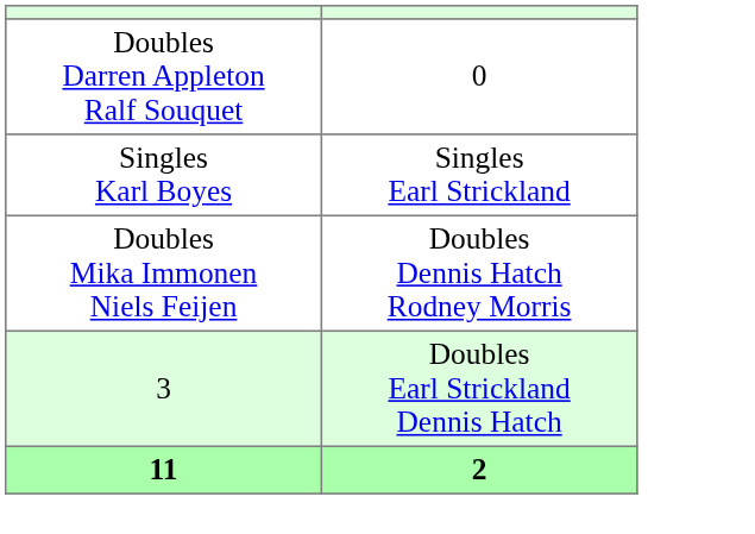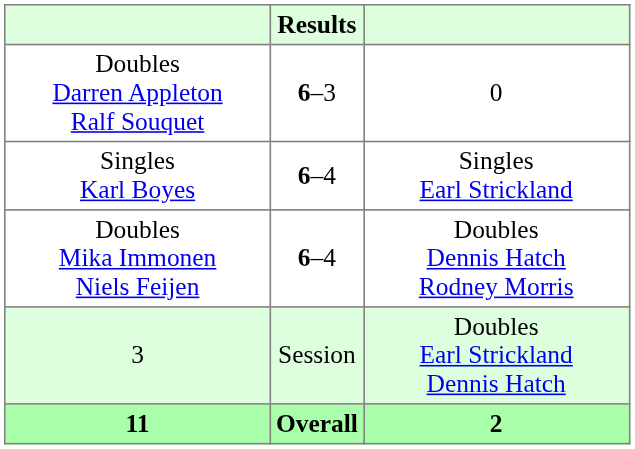 <table border="1" cellpadding="3" style="border-collapse: collapse;">
 <tr bgcolor="#ddffdd">
 <th width="160"></th>
+<th>Results</th>
 <th width="160"></th>
 </tr>
 <tr>
 <td align="center">Doubles<br><a href='#'>Darren Appleton</a><br><a href='#'>Ralf Souquet</a></td>
+<td align="center"><strong>6</strong>–3</td>
 <td align="center">0</td>
 </tr>
 <tr>
 <td align="center">Singles<br><a href='#'>Karl Boyes</a></td>
+<td align="center"><strong>6</strong>–4</td>
 <td align="center">Singles<br><a href='#'>Earl Strickland</a></td>
 </tr>
 <tr>
 <td align="center">Doubles<br><a href='#'>Mika Immonen</a><br><a href='#'>Niels Feijen</a></td>
+<td align="center"><strong>6</strong>–4</td>
 <td align="center">Doubles<br><a href='#'>Dennis Hatch</a><br><a href='#'>Rodney Morris</a></td>
 </tr>
 <tr bgcolor="#ddffdd">
 <td align="center">3</td>
+<td align="center">Session</td>
 <td align="center">Doubles<br><a href='#'>Earl Strickland</a><br><a href='#'>Dennis Hatch</a></td>
 </tr>
 <tr bgcolor="#aaffaa">
 <th align="center">11</th>
+<th align="center">Overall</th>
 <th align="center">2</th>
 </tr>
 </table>
